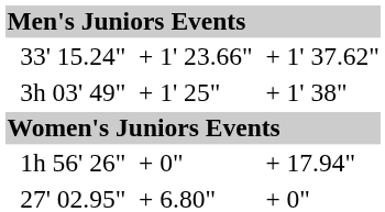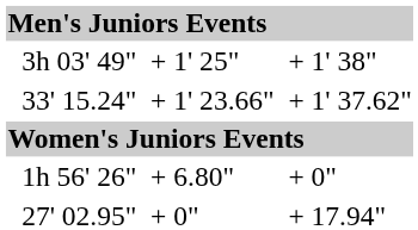 <table>
 <tr style="background:#ccc;">
 <td colspan=7><strong>Men's Juniors Events</strong></td>
+</tr>
+<tr>
+<td><br></td>
+<td></td>
+<td>3h 03' 49"</td>
+<td></td>
+<td>+ 1' 25"</td>
+<td></td>
+<td>+ 1' 38"</td>
 </tr>
 <tr>
 <td><br></td>
 <td></td>
 <td>33' 15.24"</td>
 <td></td>
 <td>+ 1' 23.66"</td>
 <td></td>
 <td>+ 1' 37.62"</td>
 </tr>
-<tr>
-<td><br></td>
-<td></td>
-<td>3h 03' 49"</td>
-<td></td>
-<td>+ 1' 25"</td>
-<td></td>
-<td>+ 1' 38"</td>
-</tr>
 <tr style="background:#ccc;">
 <td colspan=7><strong>Women's Juniors Events</strong></td>
 </tr>
 <tr>
 <td><br></td>
 <td></td>
 <td>1h 56' 26"</td>
 <td></td>
+<td>+ 6.80"</td>
+<td></td>
 <td>+ 0"</td>
-<td></td>
-<td>+ 17.94"</td>
 </tr>
 <tr>
 <td><br></td>
 <td></td>
 <td>27' 02.95"</td>
 <td></td>
-<td>+ 6.80"</td>
+<td>+ 0"</td>
 <td></td>
-<td>+ 0"</td>
+<td>+ 17.94"</td>
 </tr>
 <tr>
 </tr>
 </table>
